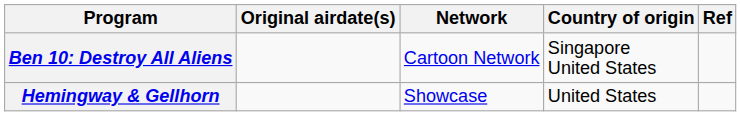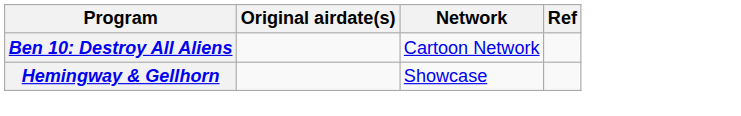 <table class="wikitable plainrowheaders sortable" style="text-align:left">
 <tr>
 <th>Program</th>
 <th>Original airdate(s)</th>
 <th>Network</th>
-<th>Country of origin</th>
 <th class="unsortable">Ref</th>
 </tr>
 <tr>
 <th scope="row"><em><a href='#'>Ben 10: Destroy All Aliens</a></em></th>
 <td align=center></td>
 <td><a href='#'>Cartoon Network</a></td>
-<td>Singapore<br>United States</td>
 <td align=center></td>
 </tr>
 <tr>
 <th scope="row"><em><a href='#'>Hemingway & Gellhorn</a></em></th>
 <td align=center></td>
 <td><a href='#'>Showcase</a></td>
-<td>United States</td>
 <td align=center></td>
 </tr>
 </table>
